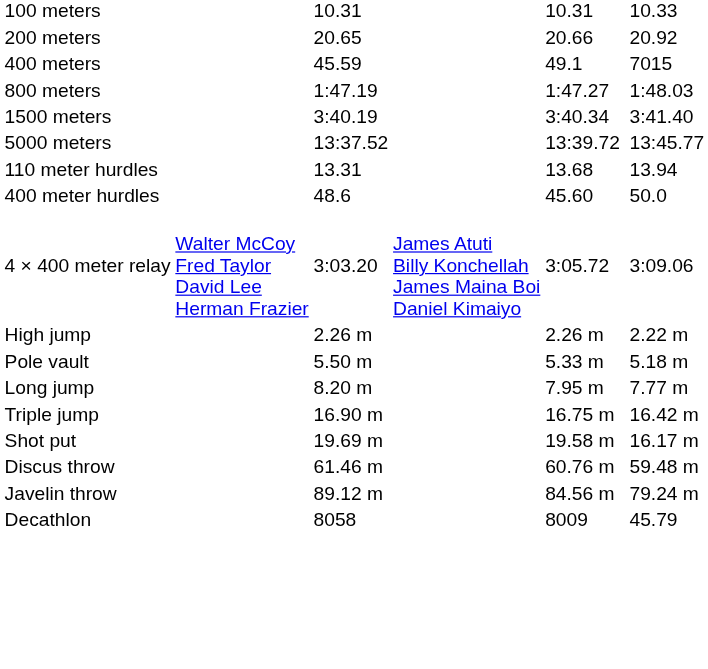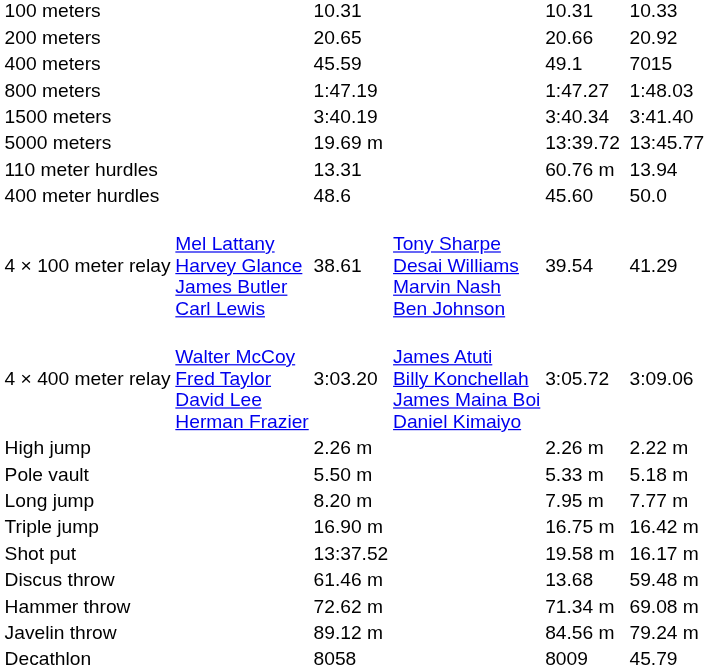 <table>
 <tr>
 <td>100 meters</td>
 <td></td>
 <td>10.31</td>
 <td></td>
 <td>10.31</td>
 <td></td>
 <td>10.33</td>
 </tr>
 <tr>
 <td>200 meters</td>
 <td></td>
 <td>20.65</td>
 <td></td>
 <td>20.66</td>
 <td></td>
 <td>20.92</td>
 </tr>
 <tr>
 <td>400 meters</td>
 <td></td>
 <td>45.59</td>
 <td></td>
 <td>49.1</td>
 <td></td>
 <td>7015</td>
 </tr>
 <tr>
 <td>800 meters</td>
 <td></td>
 <td>1:47.19</td>
 <td></td>
 <td>1:47.27</td>
 <td></td>
 <td>1:48.03</td>
 </tr>
 <tr>
 <td>1500 meters</td>
 <td></td>
 <td>3:40.19</td>
 <td></td>
 <td>3:40.34</td>
 <td></td>
 <td>3:41.40</td>
 </tr>
 <tr>
 <td>5000 meters</td>
 <td></td>
-<td>13:37.52</td>
+<td>19.69 m</td>
 <td></td>
 <td>13:39.72</td>
 <td></td>
 <td>13:45.77</td>
 </tr>
 <tr>
 <td>110 meter hurdles</td>
 <td></td>
 <td>13.31</td>
 <td></td>
-<td>13.68</td>
+<td>60.76 m</td>
 <td></td>
 <td>13.94</td>
 </tr>
 <tr>
 <td>400 meter hurdles</td>
 <td></td>
 <td>48.6</td>
 <td></td>
 <td>45.60</td>
 <td></td>
 <td>50.0</td>
+</tr>
+<tr>
+<td>4 × 100 meter relay</td>
+<td><br><a href='#'>Mel Lattany</a><br><a href='#'>Harvey Glance</a><br><a href='#'>James Butler</a><br><a href='#'>Carl Lewis</a></td>
+<td>38.61</td>
+<td><br><a href='#'>Tony Sharpe</a><br><a href='#'>Desai Williams</a><br><a href='#'>Marvin Nash</a><br><a href='#'>Ben Johnson</a></td>
+<td>39.54</td>
+<td></td>
+<td>41.29</td>
 </tr>
 <tr>
 <td>4 × 400 meter relay</td>
 <td><br><a href='#'>Walter McCoy</a><br><a href='#'>Fred Taylor</a><br><a href='#'>David Lee</a><br><a href='#'>Herman Frazier</a></td>
 <td>3:03.20</td>
 <td><br><a href='#'>James Atuti</a><br><a href='#'>Billy Konchellah</a><br><a href='#'>James Maina Boi</a><br><a href='#'>Daniel Kimaiyo</a></td>
 <td>3:05.72</td>
 <td></td>
 <td>3:09.06</td>
 </tr>
 <tr>
 <td>High jump</td>
 <td></td>
 <td>2.26 m</td>
 <td></td>
 <td>2.26 m</td>
 <td> <br> </td>
 <td>2.22 m</td>
 </tr>
 <tr>
 <td>Pole vault</td>
 <td></td>
 <td>5.50 m</td>
 <td></td>
 <td>5.33 m</td>
 <td></td>
 <td>5.18 m</td>
 </tr>
 <tr>
 <td>Long jump</td>
 <td></td>
 <td>8.20 m</td>
 <td></td>
 <td>7.95 m</td>
 <td></td>
 <td>7.77 m</td>
 </tr>
 <tr>
 <td>Triple jump</td>
 <td></td>
 <td>16.90 m</td>
 <td></td>
 <td>16.75 m</td>
 <td></td>
 <td>16.42 m</td>
 </tr>
 <tr>
 <td>Shot put</td>
 <td></td>
-<td>19.69 m</td>
+<td>13:37.52</td>
 <td></td>
 <td>19.58 m</td>
 <td></td>
 <td>16.17 m</td>
 </tr>
 <tr>
 <td>Discus throw</td>
 <td></td>
 <td>61.46 m</td>
 <td></td>
-<td>60.76 m</td>
+<td>13.68</td>
 <td></td>
 <td>59.48 m</td>
+</tr>
+<tr>
+<td>Hammer throw</td>
+<td></td>
+<td>72.62 m</td>
+<td></td>
+<td>71.34 m</td>
+<td></td>
+<td>69.08 m</td>
 </tr>
 <tr>
 <td>Javelin throw</td>
 <td></td>
 <td>89.12 m</td>
 <td></td>
 <td>84.56 m</td>
 <td></td>
 <td>79.24 m</td>
 </tr>
 <tr>
 <td>Decathlon</td>
 <td></td>
 <td>8058</td>
 <td></td>
 <td>8009</td>
 <td></td>
 <td>45.79</td>
 </tr>
 </table>
